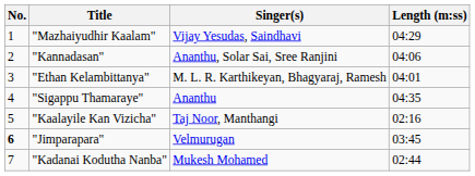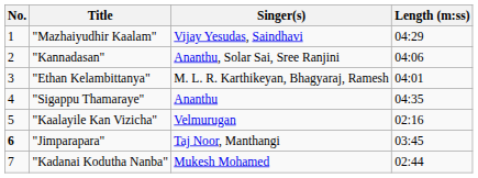 <table class="wikitable" style="font-size:95%;">
 <tr>
 <th>No.</th>
 <th>Title</th>
 <th>Singer(s)</th>
 <th>Length (m:ss)</th>
 </tr>
 <tr>
 <td>1</td>
 <td>"Mazhaiyudhir Kaalam"</td>
 <td><a href='#'>Vijay Yesudas</a>, <a href='#'>Saindhavi</a></td>
 <td>04:29</td>
 </tr>
 <tr>
 <td>2</td>
 <td>"Kannadasan"</td>
 <td><a href='#'>Ananthu</a>, Solar Sai, Sree Ranjini</td>
 <td>04:06</td>
 </tr>
 <tr>
 <td>3</td>
 <td>"Ethan Kelambittanya"</td>
 <td>M. L. R. Karthikeyan, Bhagyaraj, Ramesh</td>
 <td>04:01</td>
 </tr>
 <tr>
 <td>4</td>
 <td>"Sigappu Thamaraye"</td>
 <td><a href='#'>Ananthu</a></td>
 <td>04:35</td>
 </tr>
 <tr>
 <td>5</td>
 <td>"Kaalayile Kan Vizicha"</td>
-<td><a href='#'>Taj Noor</a>, Manthangi</td>
+<td><a href='#'>Velmurugan</a></td>
 <td>02:16</td>
 </tr>
 <tr>
 <td><strong>6</strong></td>
 <td>"Jimparapara"</td>
-<td><a href='#'>Velmurugan</a></td>
+<td><a href='#'>Taj Noor</a>, Manthangi</td>
 <td>03:45</td>
 </tr>
 <tr>
 <td>7</td>
 <td>"Kadanai Kodutha Nanba"</td>
 <td><a href='#'>Mukesh Mohamed</a></td>
 <td>02:44</td>
 </tr>
 </table>
